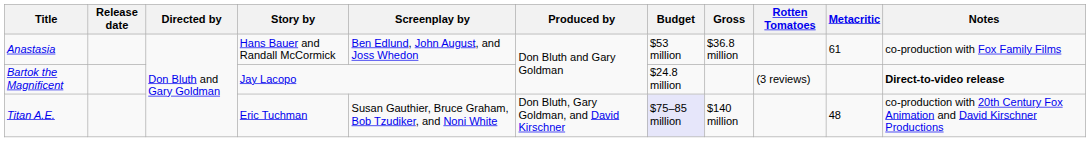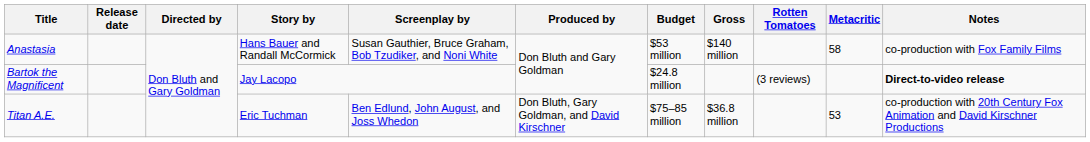 <table class="wikitable">
 <tr>
 <th>Title</th>
 <th>Release date</th>
 <th>Directed by</th>
 <th>Story by</th>
 <th>Screenplay by</th>
 <th>Produced by</th>
 <th>Budget</th>
 <th>Gross</th>
 <th><a href='#'>Rotten Tomatoes</a></th>
 <th><a href='#'>Metacritic</a></th>
 <th>Notes</th>
 </tr>
 <tr>
 <td><em><a href='#'>Anastasia</a></em></td>
 <td></td>
 <td rowspan="3"><a href='#'>Don Bluth</a> and <a href='#'>Gary Goldman</a></td>
 <td><a href='#'>Hans Bauer</a> and Randall McCormick</td>
-<td><a href='#'>Ben Edlund</a>, <a href='#'>John August</a>, and <a href='#'>Joss Whedon</a></td>
+<td>Susan Gauthier, Bruce Graham, <a href='#'>Bob Tzudiker</a>, and <a href='#'>Noni White</a></td>
 <td rowspan="2">Don Bluth and Gary Goldman</td>
 <td>$53 million</td>
-<td>$36.8 million</td>
+<td>$140 million</td>
 <td></td>
-<td>61</td>
+<td>58</td>
 <td>co-production with <a href='#'>Fox Family Films</a></td>
 </tr>
 <tr>
 <td><em><a href='#'>Bartok the Magnificent</a></em></td>
 <td></td>
 <td colspan="2"><a href='#'>Jay Lacopo</a></td>
 <td>$24.8 million </td>
 <td></td>
 <td> (3 reviews)</td>
 <td></td>
 <td><strong>Direct-to-video release</strong></td>
 </tr>
 <tr>
 <td><em><a href='#'>Titan A.E.</a></em></td>
 <td></td>
 <td><a href='#'>Eric Tuchman</a></td>
-<td>Susan Gauthier, Bruce Graham, <a href='#'>Bob Tzudiker</a>, and <a href='#'>Noni White</a></td>
+<td><a href='#'>Ben Edlund</a>, <a href='#'>John August</a>, and <a href='#'>Joss Whedon</a></td>
 <td>Don Bluth, Gary Goldman, and <a href='#'>David Kirschner</a></td>
-<td style="background: lavender;">$75–85 million</td>
-<td>$140 million</td>
+<td>$75–85 million</td>
+<td>$36.8 million</td>
 <td></td>
-<td>48</td>
+<td>53</td>
 <td>co-production with <a href='#'>20th Century Fox Animation</a> and <a href='#'>David Kirschner Productions</a></td>
 </tr>
 </table>
